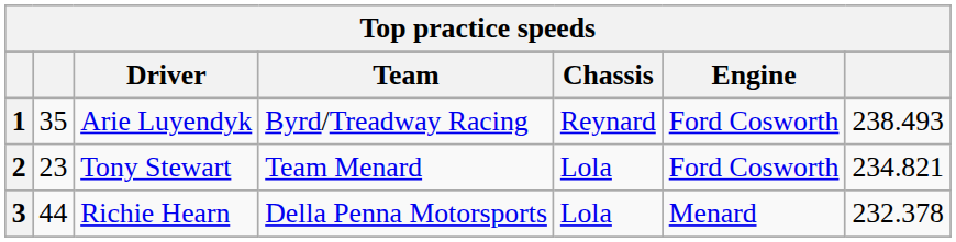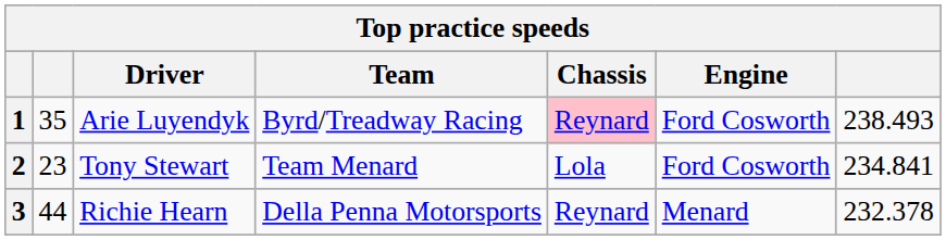 <table class="wikitable" style="font-size:95%;">
 <tr>
 <th colspan=7>Top practice speeds</th>
 </tr>
 <tr>
 <th></th>
 <th></th>
 <th>Driver</th>
 <th>Team</th>
 <th>Chassis</th>
 <th>Engine</th>
 <th></th>
 </tr>
 <tr>
 <th>1</th>
 <td style="text-align:center;">35</td>
 <td> <a href='#'>Arie Luyendyk</a></td>
 <td><a href='#'>Byrd</a>/<a href='#'>Treadway Racing</a></td>
-<td><a href='#'>Reynard</a></td>
+<td style="background: pink;"><a href='#'>Reynard</a></td>
 <td><a href='#'>Ford Cosworth</a></td>
 <td>238.493</td>
 </tr>
 <tr>
 <th>2</th>
 <td style="text-align:center;">23</td>
 <td> <a href='#'>Tony Stewart</a> <strong></strong></td>
 <td><a href='#'>Team Menard</a></td>
 <td><a href='#'>Lola</a></td>
 <td><a href='#'>Ford Cosworth</a></td>
-<td>234.821</td>
+<td>234.841</td>
 </tr>
 <tr>
 <th>3</th>
 <td style="text-align:center;">44</td>
 <td> <a href='#'>Richie Hearn</a> <strong></strong></td>
 <td><a href='#'>Della Penna Motorsports</a></td>
-<td><a href='#'>Lola</a></td>
+<td><a href='#'>Reynard</a></td>
 <td><a href='#'>Menard</a></td>
 <td>232.378</td>
 </tr>
 </table>
